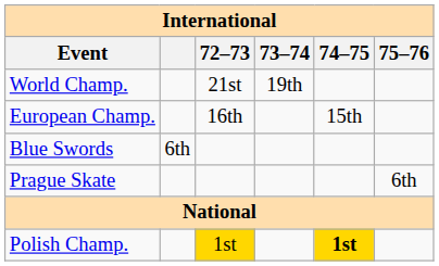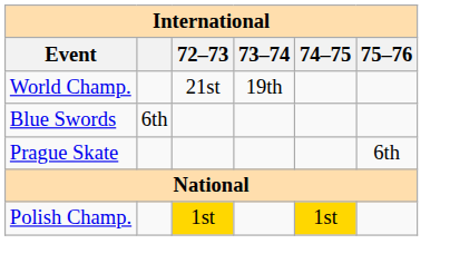 <table class="wikitable" style="text-align:center">
 <tr>
 <th style="background-color: #ffdead; " colspan=6 align=center>International</th>
 </tr>
 <tr>
 <th>Event</th>
 <th></th>
 <th>72–73</th>
 <th>73–74</th>
 <th>74–75</th>
 <th>75–76</th>
 </tr>
 <tr>
 <td align=left><a href='#'>World Champ.</a></td>
 <td></td>
 <td>21st</td>
 <td>19th</td>
 <td></td>
-<td></td>
-</tr>
-<tr>
-<td align=left><a href='#'>European Champ.</a></td>
-<td></td>
-<td>16th</td>
-<td></td>
-<td>15th</td>
 <td></td>
 </tr>
 <tr>
 <td align=left><a href='#'>Blue Swords</a></td>
 <td>6th</td>
 <td></td>
 <td></td>
 <td></td>
 <td></td>
 </tr>
 <tr>
 <td align=left><a href='#'>Prague Skate</a></td>
 <td></td>
 <td></td>
 <td></td>
 <td></td>
 <td>6th</td>
 </tr>
 <tr>
 <th style="background-color: #ffdead; " colspan=6 align=center>National</th>
 </tr>
 <tr>
 <td align=left><a href='#'>Polish Champ.</a></td>
 <td></td>
 <td bgcolor=gold>1st</td>
 <td></td>
-<td bgcolor=gold><strong>1st</strong></td>
+<td bgcolor=gold>1st</td>
 <td></td>
 </tr>
 </table>
